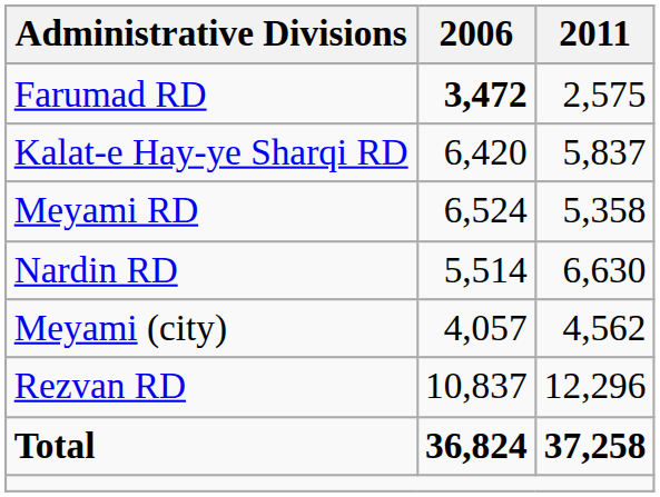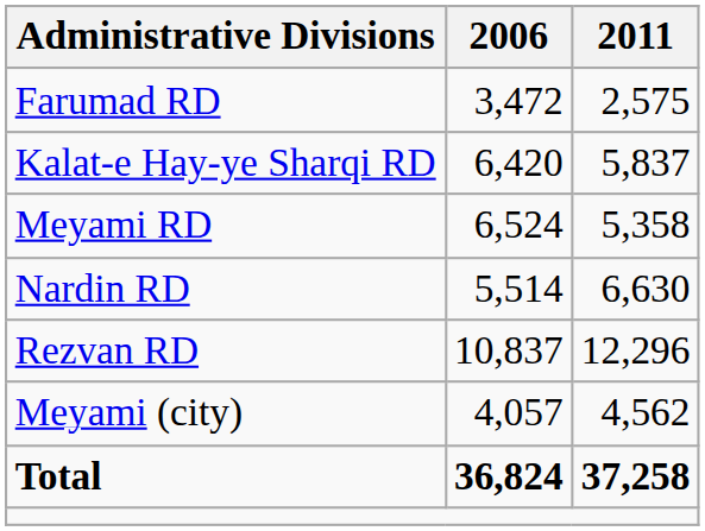 <table class="wikitable">
 <tr>
 <th>Administrative Divisions</th>
 <th>2006</th>
 <th>2011</th>
 </tr>
 <tr>
 <td><a href='#'>Farumad RD</a></td>
-<td style="text-align: right;"><strong>3,472</strong></td>
+<td style="text-align: right;">3,472</td>
 <td style="text-align: right;">2,575</td>
 </tr>
 <tr>
 <td><a href='#'>Kalat-e Hay-ye Sharqi RD</a></td>
 <td style="text-align: right;">6,420</td>
 <td style="text-align: right;">5,837</td>
 </tr>
 <tr>
 <td><a href='#'>Meyami RD</a></td>
 <td style="text-align: right;">6,524</td>
 <td style="text-align: right;">5,358</td>
 </tr>
 <tr>
 <td><a href='#'>Nardin RD</a></td>
 <td style="text-align: right;">5,514</td>
 <td style="text-align: right;">6,630</td>
 </tr>
 <tr>
+<td><a href='#'>Rezvan RD</a></td>
+<td style="text-align: right;">10,837</td>
+<td style="text-align: right;">12,296</td>
+</tr>
+<tr>
 <td><a href='#'>Meyami</a> (city)</td>
 <td style="text-align: right;">4,057</td>
 <td style="text-align: right;">4,562</td>
-</tr>
-<tr>
-<td><a href='#'>Rezvan RD</a></td>
-<td style="text-align: right;">10,837</td>
-<td style="text-align: right;">12,296</td>
 </tr>
 <tr>
 <td><strong>Total</strong></td>
 <td style="text-align: right;"><strong>36,824</strong></td>
 <td style="text-align: right;"><strong>37,258</strong></td>
 </tr>
 <tr>
 <td colspan=3></td>
 </tr>
 </table>
